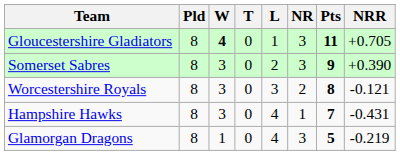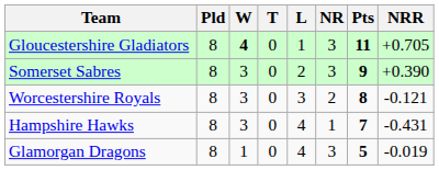 <table class="wikitable" style="text-align:center;">
 <tr>
 <th width=175>Team</th>
 <th width=20 abbr="Played">Pld</th>
 <th width=20 abbr="Won">W</th>
 <th width=20 abbr="Tied">T</th>
 <th width=20 abbr="Lost">L</th>
 <th width=20 abbr="No result">NR</th>
 <th width=20 abbr="Points">Pts</th>
 <th width=20 abbr="Net run rate">NRR</th>
 </tr>
 <tr style="background:#ccffcc;">
 <td style="text-align:left;"><a href='#'>Gloucestershire Gladiators</a></td>
 <td>8</td>
 <td><strong>4</strong></td>
 <td>0</td>
 <td>1</td>
 <td>3</td>
 <td><strong>11</strong></td>
 <td>+0.705</td>
 </tr>
 <tr style="background:#ccffcc;">
 <td style="text-align:left;"><a href='#'>Somerset Sabres</a></td>
 <td>8</td>
 <td>3</td>
 <td>0</td>
 <td>2</td>
 <td>3</td>
 <td><strong>9</strong></td>
 <td>+0.390</td>
 </tr>
 <tr style="background:#f9f9f9;">
 <td style="text-align:left;"><a href='#'>Worcestershire Royals</a></td>
 <td>8</td>
 <td>3</td>
 <td>0</td>
 <td>3</td>
 <td>2</td>
 <td><strong>8</strong></td>
 <td>-0.121</td>
 </tr>
 <tr style="background:#f9f9f9;">
 <td style="text-align:left;"><a href='#'>Hampshire Hawks</a></td>
 <td>8</td>
 <td>3</td>
 <td>0</td>
 <td>4</td>
 <td>1</td>
 <td><strong>7</strong></td>
 <td>-0.431</td>
 </tr>
 <tr style="background:#f9f9f9;">
 <td style="text-align:left;"><a href='#'>Glamorgan Dragons</a></td>
 <td>8</td>
 <td>1</td>
 <td>0</td>
 <td>4</td>
 <td>3</td>
 <td><strong>5</strong></td>
-<td>-0.219</td>
+<td>-0.019</td>
 </tr>
 </table>
